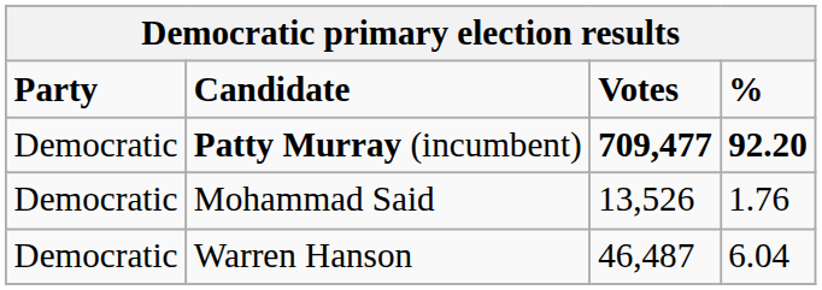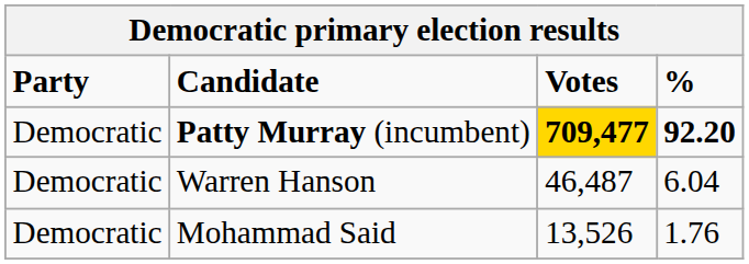 <table class="wikitable">
 <tr>
 <th colspan="4">Democratic primary election results</th>
 </tr>
 <tr>
 <td><strong>Party</strong></td>
 <td><strong>Candidate</strong></td>
 <td><strong>Votes</strong></td>
 <td><strong>%</strong></td>
 </tr>
 <tr>
 <td>Democratic</td>
 <td><strong>Patty Murray</strong> (incumbent)</td>
-<td><strong>709,477</strong></td>
+<td style="background: gold;"><strong>709,477</strong></td>
 <td><strong>92.20</strong></td>
+</tr>
+<tr>
+<td>Democratic</td>
+<td>Warren Hanson</td>
+<td>46,487</td>
+<td>6.04</td>
 </tr>
 <tr>
 <td>Democratic</td>
 <td>Mohammad Said</td>
 <td>13,526</td>
 <td>1.76</td>
 </tr>
-<tr>
-<td>Democratic</td>
-<td>Warren Hanson</td>
-<td>46,487</td>
-<td>6.04</td>
-</tr>
 </table>
